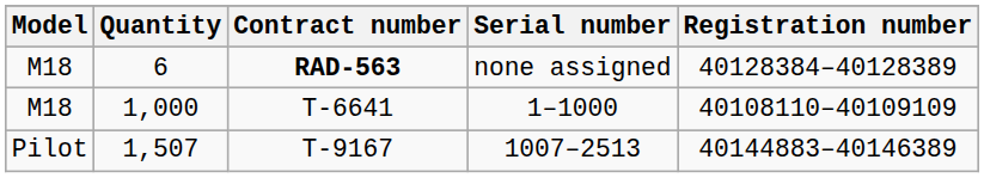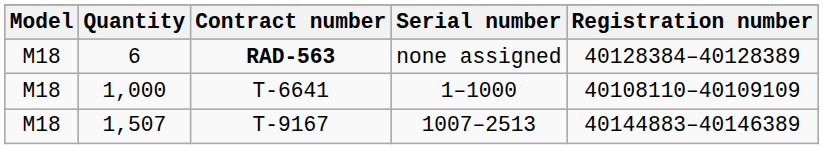 <table class="wikitable">
 <tr style="vertical-align:top; text-align:center;">
 </tr>
 <tr style="vertical-align:top; text-align:center;">
 <th>Model</th>
 <th>Quantity</th>
 <th>Contract number</th>
 <th>Serial number</th>
 <th>Registration number</th>
 </tr>
 <tr style="vertical-align:top; text-align:center;">
 <td>M18</td>
 <td>6</td>
 <td><strong>RAD-563</strong></td>
 <td>none assigned</td>
 <td>40128384–40128389</td>
 </tr>
 <tr style="vertical-align:top; text-align:center;">
 <td>M18</td>
 <td>1,000</td>
 <td>T-6641</td>
 <td>1–1000</td>
 <td>40108110–40109109</td>
 </tr>
 <tr style="vertical-align:top; text-align:center;">
-<td>Pilot</td>
+<td>M18</td>
 <td>1,507</td>
 <td>T-9167</td>
 <td>1007–2513</td>
 <td>40144883–40146389</td>
 </tr>
 </table>
